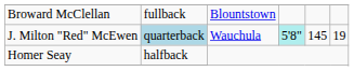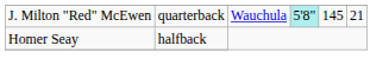 <table class="wikitable">
 <tr>
 </tr>
 <tr>
-<td>Broward McClellan</td>
-<td>fullback</td>
-<td><a href='#'>Blountstown</a></td>
-<td></td>
-<td></td>
-<td></td>
-</tr>
-<tr>
 <td>J. Milton "Red" McEwen</td>
-<td style="background: lightblue;">quarterback</td>
+<td>quarterback</td>
 <td><a href='#'>Wauchula</a></td>
 <td style="background: paleturquoise;">5'8"</td>
 <td>145</td>
-<td>19</td>
+<td>21</td>
 </tr>
 <tr>
 <td>Homer Seay</td>
 <td>halfback</td>
 </tr>
 <tr>
 </tr>
 </table>
